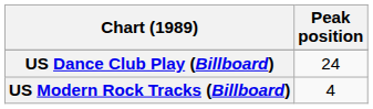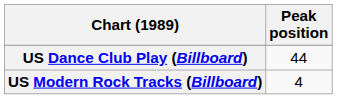 <table class="wikitable sortable plainrowheaders" style="text-align:center">
 <tr>
 <th scope="col">Chart (1989)</th>
 <th scope="col">Peak<br>position</th>
 </tr>
 <tr>
 </tr>
 <tr>
 </tr>
 <tr>
 </tr>
 <tr>
 <th scope="row">US <a href='#'>Dance Club Play</a> (<em><a href='#'>Billboard</a></em>)</th>
-<td>24</td>
+<td>44</td>
 </tr>
 <tr>
 <th scope="row">US <a href='#'>Modern Rock Tracks</a> (<em><a href='#'>Billboard</a></em>)</th>
 <td>4</td>
 </tr>
 </table>
